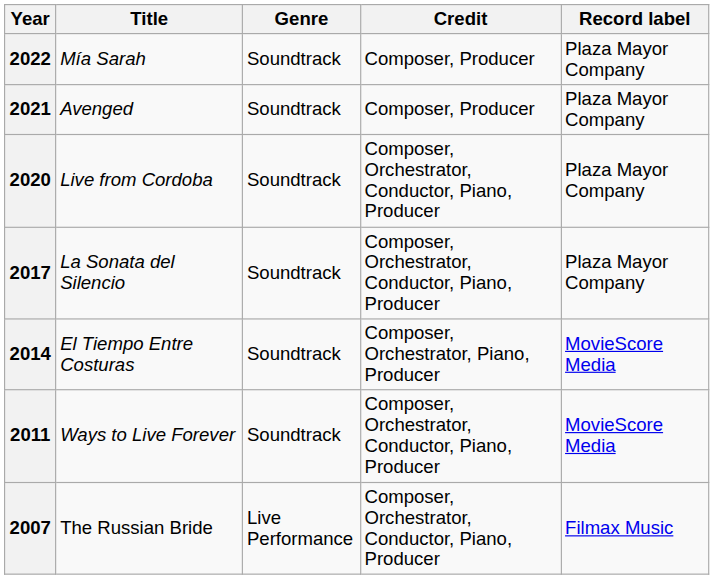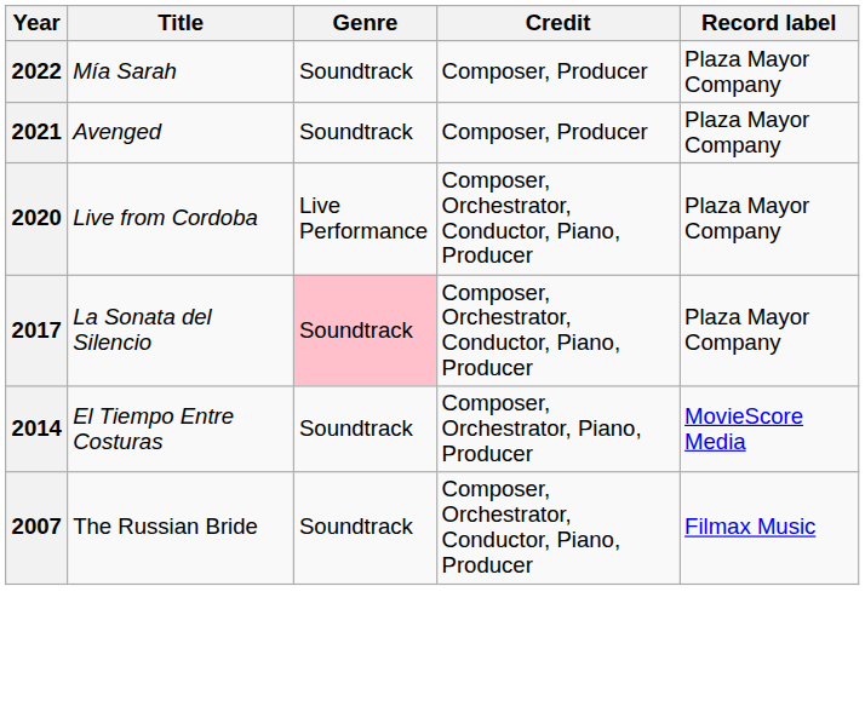 <table class="wikitable">
 <tr>
 <th width="40">Year</th>
 <th width="380">Title</th>
 <th width="100">Genre</th>
 <th width="350">Credit</th>
 <th width="210">Record label</th>
 </tr>
 <tr>
 <th>2022</th>
 <td><em>Mía Sarah</em></td>
 <td>Soundtrack</td>
 <td>Composer, Producer</td>
 <td>Plaza Mayor Company</td>
 </tr>
 <tr>
 <th>2021</th>
 <td><em>Avenged</em></td>
 <td>Soundtrack</td>
 <td>Composer, Producer</td>
 <td>Plaza Mayor Company</td>
 </tr>
 <tr>
 <th>2020</th>
 <td><em>Live from Cordoba</em></td>
-<td>Soundtrack</td>
+<td>Live Performance</td>
 <td>Composer, Orchestrator, Conductor, Piano, Producer</td>
 <td>Plaza Mayor Company</td>
 </tr>
 <tr>
 <th>2017</th>
 <td><em>La Sonata del Silencio</em></td>
-<td>Soundtrack</td>
+<td style="background: pink;">Soundtrack</td>
 <td>Composer, Orchestrator, Conductor, Piano, Producer</td>
 <td>Plaza Mayor Company</td>
 </tr>
 <tr>
 <th>2014</th>
 <td><em>El Tiempo Entre Costuras</em></td>
 <td>Soundtrack</td>
 <td>Composer, Orchestrator, Piano, Producer</td>
 <td><a href='#'>MovieScore Media</a></td>
 </tr>
 <tr>
-<th>2011</th>
-<td><em>Ways to Live Forever</em></td>
-<td>Soundtrack</td>
-<td>Composer, Orchestrator, Conductor, Piano, Producer</td>
-<td><a href='#'>MovieScore Media</a></td>
-</tr>
-<tr>
 <th>2007</th>
 <td>The Russian Bride</td>
-<td>Live Performance</td>
+<td>Soundtrack</td>
 <td>Composer, Orchestrator, Conductor, Piano, Producer</td>
 <td><a href='#'>Filmax Music</a></td>
 </tr>
 </table>
